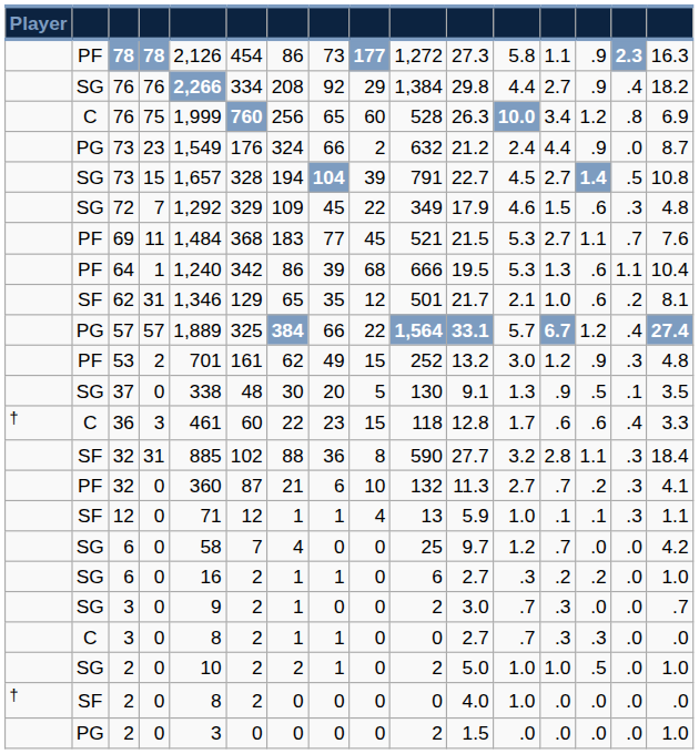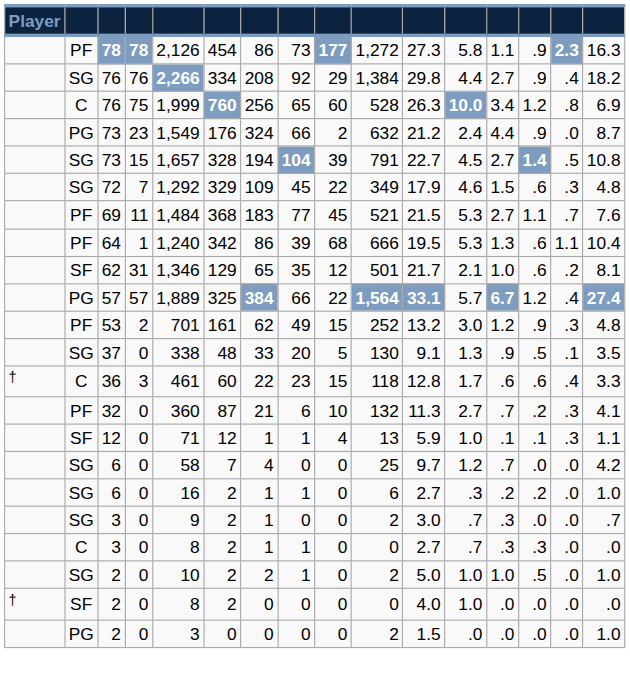 <table class="wikitable sortable" style="font-size: 95%; text-align:right;">
 <tr>
 <th style="background:#0C2340; color:#7D9CC0; border-top:#7D9CC0 3px solid; border-bottom:#7D9CC0 3px solid;">Player</th>
 <th style="background:#0C2340; color:#7D9CC0; border-top:#7D9CC0 3px solid; border-bottom:#7D9CC0 3px solid;"></th>
 <th style="background:#0C2340; color:#7D9CC0; border-top:#7D9CC0 3px solid; border-bottom:#7D9CC0 3px solid;"></th>
 <th style="background:#0C2340; color:#7D9CC0; border-top:#7D9CC0 3px solid; border-bottom:#7D9CC0 3px solid;"></th>
 <th style="background:#0C2340; color:#7D9CC0; border-top:#7D9CC0 3px solid; border-bottom:#7D9CC0 3px solid;"></th>
 <th style="background:#0C2340; color:#7D9CC0; border-top:#7D9CC0 3px solid; border-bottom:#7D9CC0 3px solid;"></th>
 <th style="background:#0C2340; color:#7D9CC0; border-top:#7D9CC0 3px solid; border-bottom:#7D9CC0 3px solid;"></th>
 <th style="background:#0C2340; color:#7D9CC0; border-top:#7D9CC0 3px solid; border-bottom:#7D9CC0 3px solid;"></th>
 <th style="background:#0C2340; color:#7D9CC0; border-top:#7D9CC0 3px solid; border-bottom:#7D9CC0 3px solid;"></th>
 <th style="background:#0C2340; color:#7D9CC0; border-top:#7D9CC0 3px solid; border-bottom:#7D9CC0 3px solid;"></th>
 <th style="background:#0C2340; color:#7D9CC0; border-top:#7D9CC0 3px solid; border-bottom:#7D9CC0 3px solid;"></th>
 <th style="background:#0C2340; color:#7D9CC0; border-top:#7D9CC0 3px solid; border-bottom:#7D9CC0 3px solid;"></th>
 <th style="background:#0C2340; color:#7D9CC0; border-top:#7D9CC0 3px solid; border-bottom:#7D9CC0 3px solid;"></th>
 <th style="background:#0C2340; color:#7D9CC0; border-top:#7D9CC0 3px solid; border-bottom:#7D9CC0 3px solid;"></th>
 <th style="background:#0C2340; color:#7D9CC0; border-top:#7D9CC0 3px solid; border-bottom:#7D9CC0 3px solid;"></th>
 <th style="background:#0C2340; color:#7D9CC0; border-top:#7D9CC0 3px solid; border-bottom:#7D9CC0 3px solid;"></th>
 </tr>
 <tr>
 <td style="text-align:left;"></td>
 <td style="text-align:center;">PF</td>
 <td style="background:#7D9CC0; color:#FFFFFF;"><strong>78</strong></td>
 <td style="background:#7D9CC0; color:#FFFFFF;"><strong>78</strong></td>
 <td>2,126</td>
 <td>454</td>
 <td>86</td>
 <td>73</td>
 <td style="background:#7D9CC0; color:#FFFFFF;"><strong>177</strong></td>
 <td>1,272</td>
 <td>27.3</td>
 <td>5.8</td>
 <td>1.1</td>
 <td>.9</td>
 <td style="background:#7D9CC0; color:#FFFFFF;"><strong>2.3</strong></td>
 <td>16.3</td>
 </tr>
 <tr>
 <td style="text-align:left;"></td>
 <td style="text-align:center;">SG</td>
 <td>76</td>
 <td>76</td>
 <td style="background:#7D9CC0; color:#FFFFFF;"><strong>2,266</strong></td>
 <td>334</td>
 <td>208</td>
 <td>92</td>
 <td>29</td>
 <td>1,384</td>
 <td>29.8</td>
 <td>4.4</td>
 <td>2.7</td>
 <td>.9</td>
 <td>.4</td>
 <td>18.2</td>
 </tr>
 <tr>
 <td style="text-align:left;"></td>
 <td style="text-align:center;">C</td>
 <td>76</td>
 <td>75</td>
 <td>1,999</td>
 <td style="background:#7D9CC0; color:#FFFFFF;"><strong>760</strong></td>
 <td>256</td>
 <td>65</td>
 <td>60</td>
 <td>528</td>
 <td>26.3</td>
 <td style="background:#7D9CC0; color:#FFFFFF;"><strong>10.0</strong></td>
 <td>3.4</td>
 <td>1.2</td>
 <td>.8</td>
 <td>6.9</td>
 </tr>
 <tr>
 <td style="text-align:left;"></td>
 <td style="text-align:center;">PG</td>
 <td>73</td>
 <td>23</td>
 <td>1,549</td>
 <td>176</td>
 <td>324</td>
 <td>66</td>
 <td>2</td>
 <td>632</td>
 <td>21.2</td>
 <td>2.4</td>
 <td>4.4</td>
 <td>.9</td>
 <td>.0</td>
 <td>8.7</td>
 </tr>
 <tr>
 <td style="text-align:left;"></td>
 <td style="text-align:center;">SG</td>
 <td>73</td>
 <td>15</td>
 <td>1,657</td>
 <td>328</td>
 <td>194</td>
 <td style="background:#7D9CC0; color:#FFFFFF;"><strong>104</strong></td>
 <td>39</td>
 <td>791</td>
 <td>22.7</td>
 <td>4.5</td>
 <td>2.7</td>
 <td style="background:#7D9CC0; color:#FFFFFF;"><strong>1.4</strong></td>
 <td>.5</td>
 <td>10.8</td>
 </tr>
 <tr>
 <td style="text-align:left;"></td>
 <td style="text-align:center;">SG</td>
 <td>72</td>
 <td>7</td>
 <td>1,292</td>
 <td>329</td>
 <td>109</td>
 <td>45</td>
 <td>22</td>
 <td>349</td>
 <td>17.9</td>
 <td>4.6</td>
 <td>1.5</td>
 <td>.6</td>
 <td>.3</td>
 <td>4.8</td>
 </tr>
 <tr>
 <td style="text-align:left;"></td>
 <td style="text-align:center;">PF</td>
 <td>69</td>
 <td>11</td>
 <td>1,484</td>
 <td>368</td>
 <td>183</td>
 <td>77</td>
 <td>45</td>
 <td>521</td>
 <td>21.5</td>
 <td>5.3</td>
 <td>2.7</td>
 <td>1.1</td>
 <td>.7</td>
 <td>7.6</td>
 </tr>
 <tr>
 <td style="text-align:left;"></td>
 <td style="text-align:center;">PF</td>
 <td>64</td>
 <td>1</td>
 <td>1,240</td>
 <td>342</td>
 <td>86</td>
 <td>39</td>
 <td>68</td>
 <td>666</td>
 <td>19.5</td>
 <td>5.3</td>
 <td>1.3</td>
 <td>.6</td>
 <td>1.1</td>
 <td>10.4</td>
 </tr>
 <tr>
 <td style="text-align:left;"></td>
 <td style="text-align:center;">SF</td>
 <td>62</td>
 <td>31</td>
 <td>1,346</td>
 <td>129</td>
 <td>65</td>
 <td>35</td>
 <td>12</td>
 <td>501</td>
 <td>21.7</td>
 <td>2.1</td>
 <td>1.0</td>
 <td>.6</td>
 <td>.2</td>
 <td>8.1</td>
 </tr>
 <tr>
 <td style="text-align:left;"></td>
 <td style="text-align:center;">PG</td>
 <td>57</td>
 <td>57</td>
 <td>1,889</td>
 <td>325</td>
 <td style="background:#7D9CC0; color:#FFFFFF;"><strong>384</strong></td>
 <td>66</td>
 <td>22</td>
 <td style="background:#7D9CC0; color:#FFFFFF;"><strong>1,564</strong></td>
 <td style="background:#7D9CC0; color:#FFFFFF;"><strong>33.1</strong></td>
 <td>5.7</td>
 <td style="background:#7D9CC0; color:#FFFFFF;"><strong>6.7</strong></td>
 <td>1.2</td>
 <td>.4</td>
 <td style="background:#7D9CC0; color:#FFFFFF;"><strong>27.4</strong></td>
 </tr>
 <tr>
 <td style="text-align:left;"></td>
 <td style="text-align:center;">PF</td>
 <td>53</td>
 <td>2</td>
 <td>701</td>
 <td>161</td>
 <td>62</td>
 <td>49</td>
 <td>15</td>
 <td>252</td>
 <td>13.2</td>
 <td>3.0</td>
 <td>1.2</td>
 <td>.9</td>
 <td>.3</td>
 <td>4.8</td>
 </tr>
 <tr>
 <td style="text-align:left;"></td>
 <td style="text-align:center;">SG</td>
 <td>37</td>
 <td>0</td>
 <td>338</td>
 <td>48</td>
-<td>30</td>
+<td>33</td>
 <td>20</td>
 <td>5</td>
 <td>130</td>
 <td>9.1</td>
 <td>1.3</td>
 <td>.9</td>
 <td>.5</td>
 <td>.1</td>
 <td>3.5</td>
 </tr>
 <tr>
 <td style="text-align:left;"><sup>†</sup></td>
 <td style="text-align:center;">C</td>
 <td>36</td>
 <td>3</td>
 <td>461</td>
 <td>60</td>
 <td>22</td>
 <td>23</td>
 <td>15</td>
 <td>118</td>
 <td>12.8</td>
 <td>1.7</td>
 <td>.6</td>
 <td>.6</td>
 <td>.4</td>
 <td>3.3</td>
-</tr>
-<tr>
-<td style="text-align:left;"></td>
-<td style="text-align:center;">SF</td>
-<td>32</td>
-<td>31</td>
-<td>885</td>
-<td>102</td>
-<td>88</td>
-<td>36</td>
-<td>8</td>
-<td>590</td>
-<td>27.7</td>
-<td>3.2</td>
-<td>2.8</td>
-<td>1.1</td>
-<td>.3</td>
-<td>18.4</td>
 </tr>
 <tr>
 <td style="text-align:left;"></td>
 <td style="text-align:center;">PF</td>
 <td>32</td>
 <td>0</td>
 <td>360</td>
 <td>87</td>
 <td>21</td>
 <td>6</td>
 <td>10</td>
 <td>132</td>
 <td>11.3</td>
 <td>2.7</td>
 <td>.7</td>
 <td>.2</td>
 <td>.3</td>
 <td>4.1</td>
 </tr>
 <tr>
 <td style="text-align:left;"></td>
 <td style="text-align:center;">SF</td>
 <td>12</td>
 <td>0</td>
 <td>71</td>
 <td>12</td>
 <td>1</td>
 <td>1</td>
 <td>4</td>
 <td>13</td>
 <td>5.9</td>
 <td>1.0</td>
 <td>.1</td>
 <td>.1</td>
 <td>.3</td>
 <td>1.1</td>
 </tr>
 <tr>
 <td style="text-align:left;"></td>
 <td style="text-align:center;">SG</td>
 <td>6</td>
 <td>0</td>
 <td>58</td>
 <td>7</td>
 <td>4</td>
 <td>0</td>
 <td>0</td>
 <td>25</td>
 <td>9.7</td>
 <td>1.2</td>
 <td>.7</td>
 <td>.0</td>
 <td>.0</td>
 <td>4.2</td>
 </tr>
 <tr>
 <td style="text-align:left;"></td>
 <td style="text-align:center;">SG</td>
 <td>6</td>
 <td>0</td>
 <td>16</td>
 <td>2</td>
 <td>1</td>
 <td>1</td>
 <td>0</td>
 <td>6</td>
 <td>2.7</td>
 <td>.3</td>
 <td>.2</td>
 <td>.2</td>
 <td>.0</td>
 <td>1.0</td>
 </tr>
 <tr>
 <td style="text-align:left;"></td>
 <td style="text-align:center;">SG</td>
 <td>3</td>
 <td>0</td>
 <td>9</td>
 <td>2</td>
 <td>1</td>
 <td>0</td>
 <td>0</td>
 <td>2</td>
 <td>3.0</td>
 <td>.7</td>
 <td>.3</td>
 <td>.0</td>
 <td>.0</td>
 <td>.7</td>
 </tr>
 <tr>
 <td style="text-align:left;"></td>
 <td style="text-align:center;">C</td>
 <td>3</td>
 <td>0</td>
 <td>8</td>
 <td>2</td>
 <td>1</td>
 <td>1</td>
 <td>0</td>
 <td>0</td>
 <td>2.7</td>
 <td>.7</td>
 <td>.3</td>
 <td>.3</td>
 <td>.0</td>
 <td>.0</td>
 </tr>
 <tr>
 <td style="text-align:left;"></td>
 <td style="text-align:center;">SG</td>
 <td>2</td>
 <td>0</td>
 <td>10</td>
 <td>2</td>
 <td>2</td>
 <td>1</td>
 <td>0</td>
 <td>2</td>
 <td>5.0</td>
 <td>1.0</td>
 <td>1.0</td>
 <td>.5</td>
 <td>.0</td>
 <td>1.0</td>
 </tr>
 <tr>
 <td style="text-align:left;"><sup>†</sup></td>
 <td style="text-align:center;">SF</td>
 <td>2</td>
 <td>0</td>
 <td>8</td>
 <td>2</td>
 <td>0</td>
 <td>0</td>
 <td>0</td>
 <td>0</td>
 <td>4.0</td>
 <td>1.0</td>
 <td>.0</td>
 <td>.0</td>
 <td>.0</td>
 <td>.0</td>
 </tr>
 <tr>
 <td style="text-align:left;"></td>
 <td style="text-align:center;">PG</td>
 <td>2</td>
 <td>0</td>
 <td>3</td>
 <td>0</td>
 <td>0</td>
 <td>0</td>
 <td>0</td>
 <td>2</td>
 <td>1.5</td>
 <td>.0</td>
 <td>.0</td>
 <td>.0</td>
 <td>.0</td>
 <td>1.0</td>
 </tr>
 </table>
